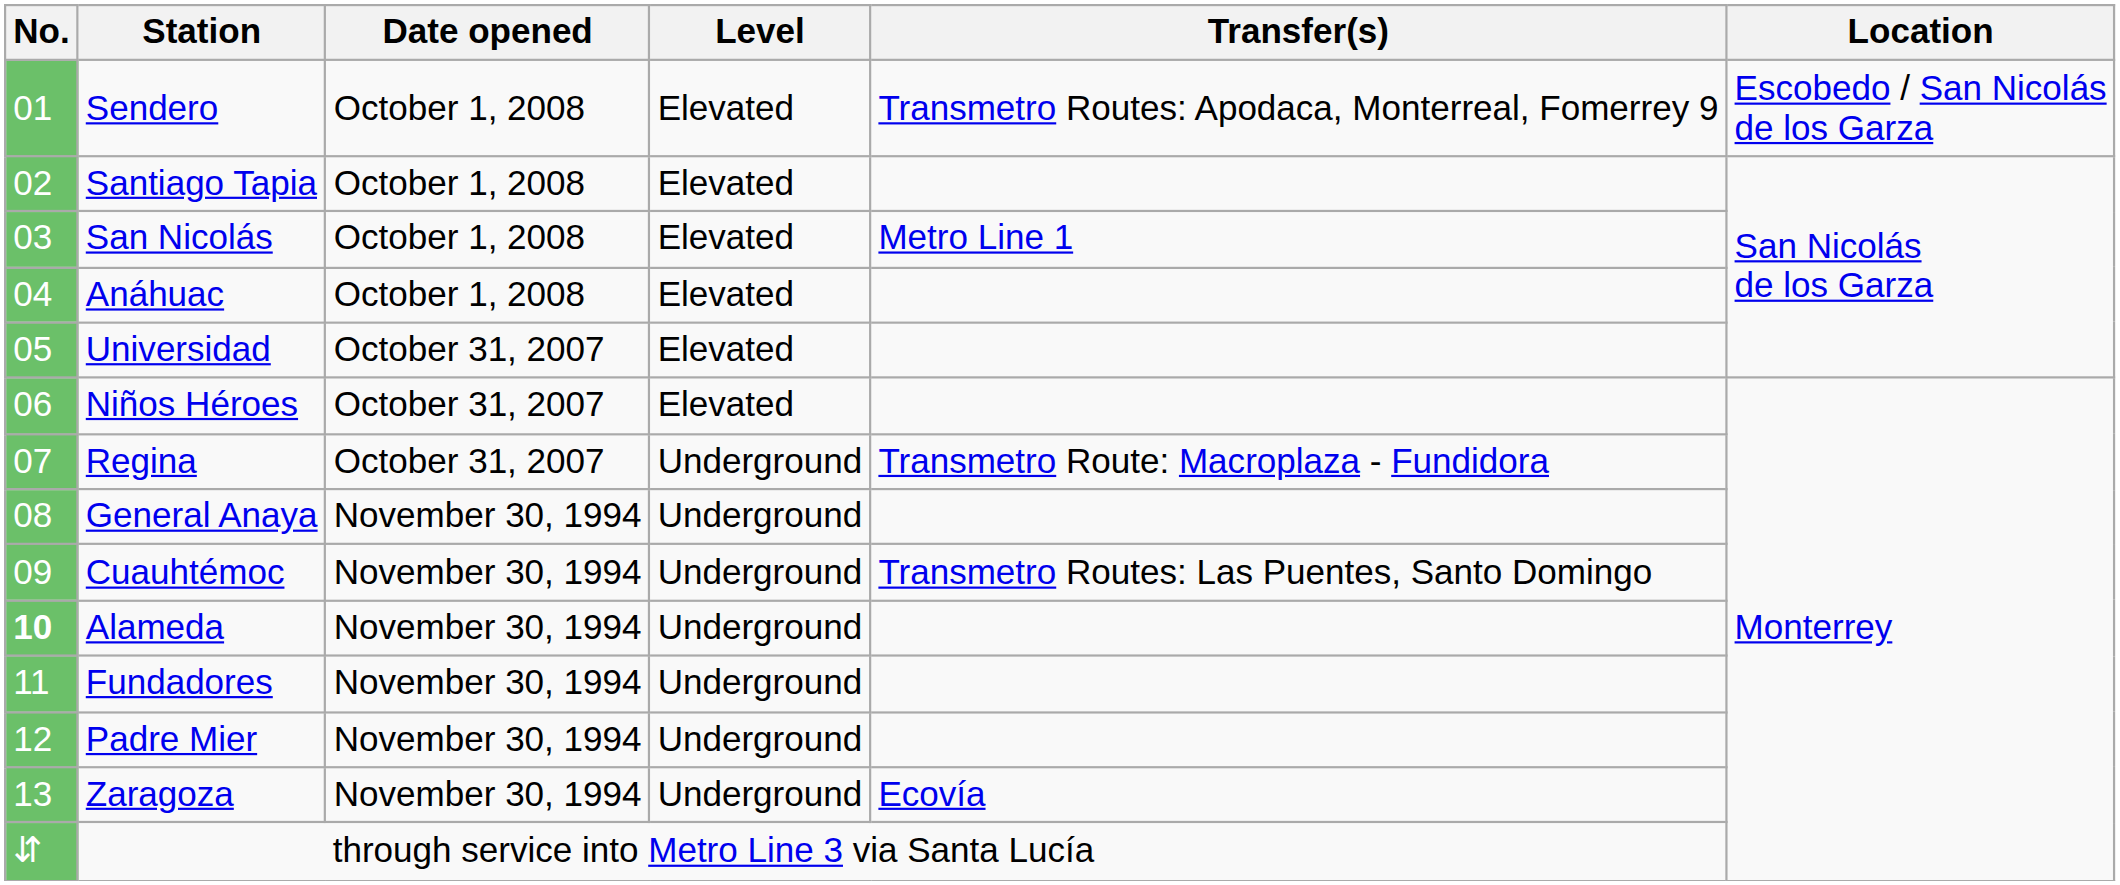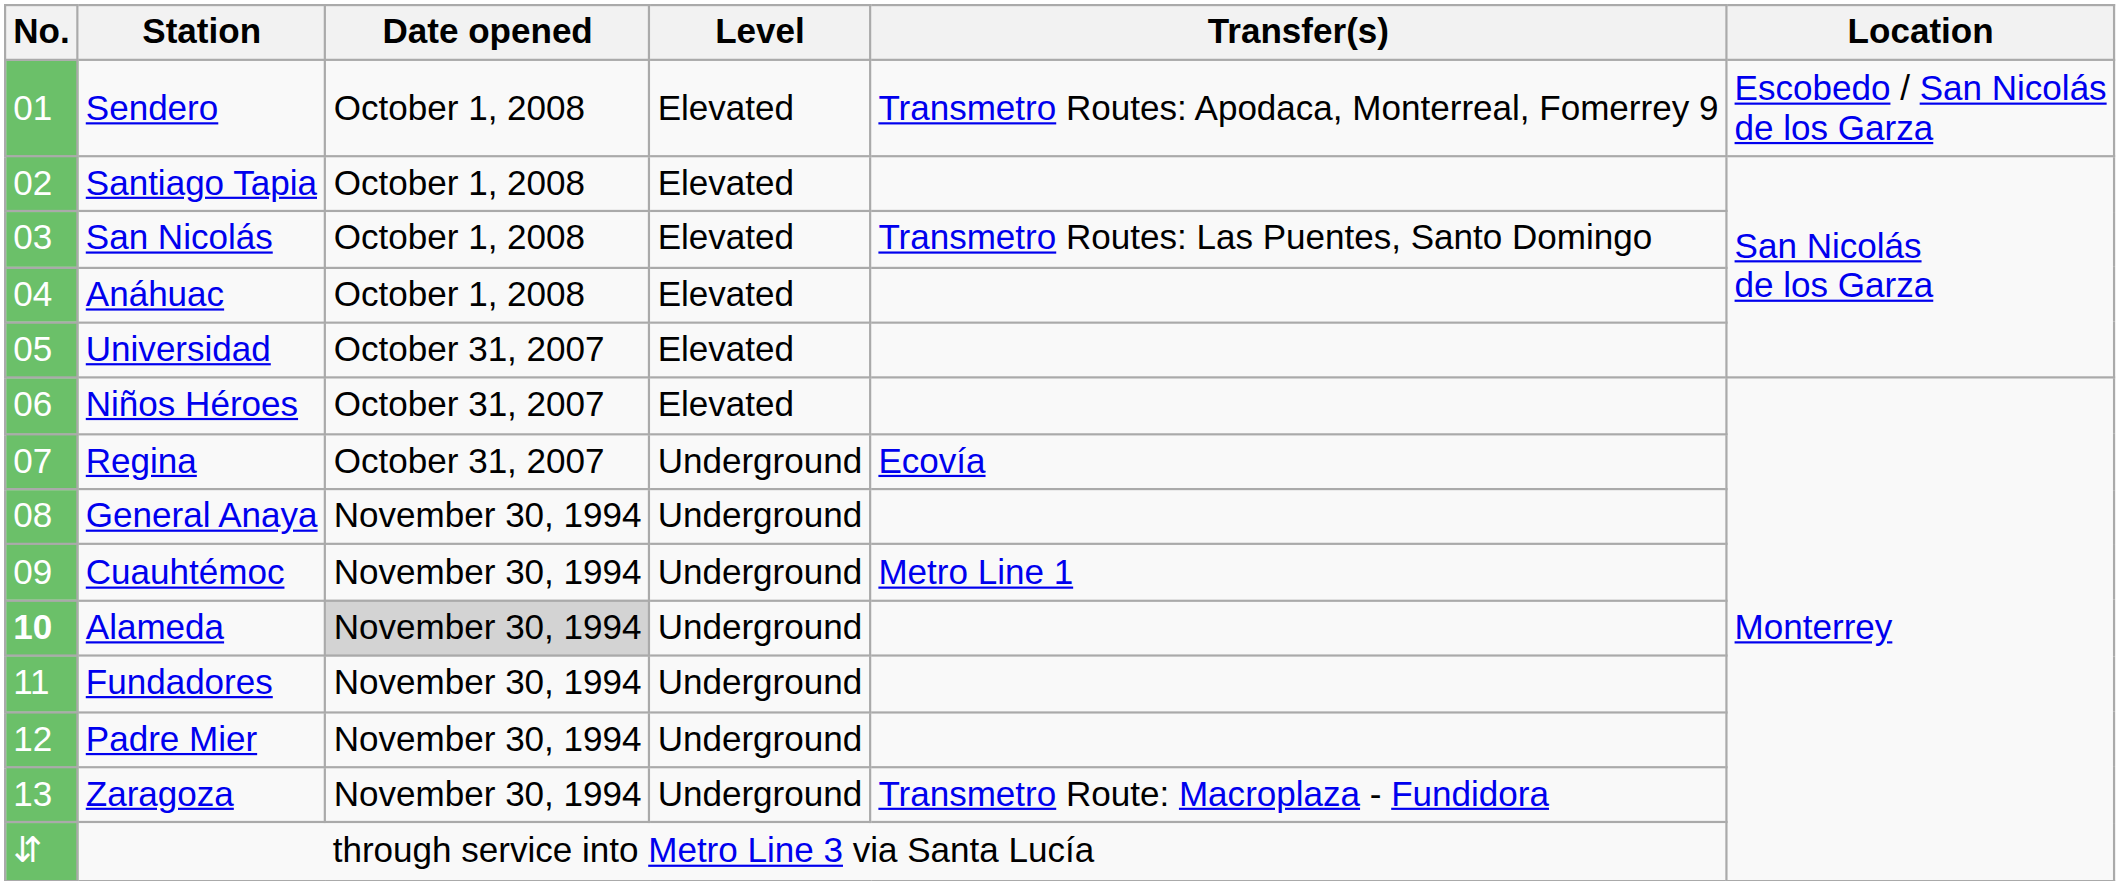 <table class="wikitable" rules="all">
 <tr>
 <th>No.</th>
 <th>Station</th>
 <th>Date opened</th>
 <th>Level</th>
 <th>Transfer(s)</th>
 <th>Location</th>
 </tr>
 <tr>
 <td style="background: #6bc069; color: white;">01</td>
 <td><a href='#'>Sendero</a></td>
 <td>October 1, 2008</td>
 <td>Elevated</td>
 <td><a href='#'>Transmetro</a> Routes: Apodaca, Monterreal, Fomerrey 9</td>
 <td><a href='#'>Escobedo</a> / <a href='#'>San Nicolás<br>de los Garza</a></td>
 </tr>
 <tr>
 <td style="background: #6bc069; color: white;">02</td>
 <td><a href='#'>Santiago Tapia</a></td>
 <td>October 1, 2008</td>
 <td>Elevated</td>
 <td></td>
 <td rowspan=4><a href='#'>San Nicolás<br>de los Garza</a></td>
 </tr>
 <tr>
 <td style="background: #6bc069; color: white;">03</td>
 <td><a href='#'>San Nicolás</a></td>
 <td>October 1, 2008</td>
 <td>Elevated</td>
-<td> <a href='#'>Metro Line 1</a></td>
+<td><a href='#'>Transmetro</a> Routes: Las Puentes, Santo Domingo</td>
 </tr>
 <tr>
 <td style="background: #6bc069; color: white;">04</td>
 <td><a href='#'>Anáhuac</a></td>
 <td>October 1, 2008</td>
 <td>Elevated</td>
 <td></td>
 </tr>
 <tr>
 <td style="background: #6bc069; color: white;">05</td>
 <td><a href='#'>Universidad</a></td>
 <td>October 31, 2007</td>
 <td>Elevated</td>
 <td></td>
 </tr>
 <tr>
 <td style="background: #6bc069; color: white;">06</td>
 <td><a href='#'>Niños Héroes</a></td>
 <td>October 31, 2007</td>
 <td>Elevated</td>
 <td></td>
 <td rowspan=9><a href='#'>Monterrey</a></td>
 </tr>
 <tr>
 <td style="background: #6bc069; color: white;">07</td>
 <td><a href='#'>Regina</a></td>
 <td>October 31, 2007</td>
 <td>Underground</td>
-<td><a href='#'>Transmetro</a> Route: <a href='#'>Macroplaza</a> - <a href='#'>Fundidora</a></td>
+<td><a href='#'>Ecovía</a></td>
 </tr>
 <tr>
 <td style="background: #6bc069; color: white;">08</td>
 <td><a href='#'>General Anaya</a></td>
 <td>November 30, 1994</td>
 <td>Underground</td>
 <td></td>
 </tr>
 <tr>
 <td style="background: #6bc069; color: white;">09</td>
 <td><a href='#'>Cuauhtémoc</a></td>
 <td>November 30, 1994</td>
 <td>Underground</td>
-<td><a href='#'>Transmetro</a> Routes: Las Puentes, Santo Domingo</td>
+<td> <a href='#'>Metro Line 1</a></td>
 </tr>
 <tr>
 <td style="background: #6bc069; color: white;"><strong>10</strong></td>
 <td><a href='#'>Alameda</a></td>
-<td>November 30, 1994</td>
+<td style="background: lightgrey;">November 30, 1994</td>
 <td>Underground</td>
 <td></td>
 </tr>
 <tr>
 <td style="background: #6bc069; color: white;">11</td>
 <td><a href='#'>Fundadores</a></td>
 <td>November 30, 1994</td>
 <td>Underground</td>
 <td></td>
 </tr>
 <tr>
 <td style="background: #6bc069; color: white;">12</td>
 <td><a href='#'>Padre Mier</a></td>
 <td>November 30, 1994</td>
 <td>Underground</td>
 <td></td>
 </tr>
 <tr>
 <td style="background: #6bc069; color: white;">13</td>
 <td><a href='#'>Zaragoza</a></td>
 <td>November 30, 1994</td>
 <td>Underground</td>
-<td><a href='#'>Ecovía</a></td>
+<td><a href='#'>Transmetro</a> Route: <a href='#'>Macroplaza</a> - <a href='#'>Fundidora</a></td>
 </tr>
 <tr>
 <td style="background: #6bc069; color: white;">⇵</td>
 <td align=center style="border-right:none;"></td>
 <td colspan="3" style="border-left:none;">through service into  <a href='#'>Metro Line 3</a> via Santa Lucía</td>
 </tr>
 </table>
